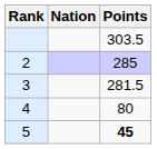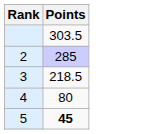 <table class="wikitable sortable" style="text-align:center">
 <tr>
 <th>Rank</th>
-<th>Nation</th>
 <th>Points</th>
 </tr>
 <tr>
 <td bgcolor = DDEEFF></td>
-<td align=left></td>
 <td>303.5</td>
 </tr>
 <tr style="background-color:#ccccff">
 <td bgcolor = DDEEFF>2</td>
-<td align=left></td>
 <td>285</td>
 </tr>
 <tr>
 <td bgcolor = DDEEFF>3</td>
-<td align=left></td>
-<td>281.5</td>
+<td>218.5</td>
 </tr>
 <tr>
 <td bgcolor = DDEEFF>4</td>
-<td align=left></td>
 <td>80</td>
 </tr>
 <tr>
 <td bgcolor = DDEEFF>5</td>
-<td align=left></td>
 <td><strong>45</strong></td>
 </tr>
 </table>
